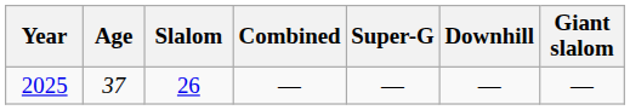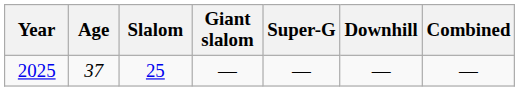 <table class=wikitable style="text-align:center">
 <tr>
 <th>  Year  </th>
 <th> Age </th>
 <th> Slalom </th>
-<th>Combined</th>
+<th> Giant <br> slalom </th>
 <th>Super-G</th>
 <th>Downhill</th>
-<th> Giant <br> slalom </th>
+<th>Combined</th>
 </tr>
 <tr>
 <td><a href='#'>2025</a></td>
 <td><em>37</em></td>
-<td><a href='#'>26</a></td>
+<td><a href='#'>25</a></td>
 <td>—</td>
 <td>—</td>
 <td>—</td>
 <td>—</td>
 </tr>
 </table>
